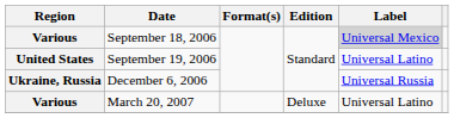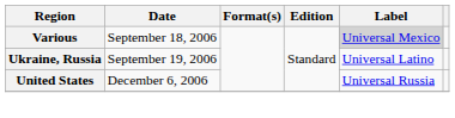 <table class="wikitable plainrowheaders">
 <tr>
 <th scope="col">Region</th>
 <th scope="col">Date</th>
 <th scope="col">Format(s)</th>
 <th scope="col">Edition</th>
 <th scope="col">Label</th>
 <th scope="col"></th>
 </tr>
 <tr>
 <th scope="row">Various</th>
 <td>September 18, 2006</td>
 <td rowspan="3"></td>
 <td rowspan="3">Standard</td>
 <td style="background: lightgrey;"><a href='#'>Universal Mexico</a></td>
 <td style="text-align:center;"></td>
 </tr>
 <tr>
-<th scope="row">United States</th>
+<th scope="row">Ukraine, Russia</th>
 <td>September 19, 2006</td>
 <td><a href='#'>Universal Latino</a></td>
 <td style="text-align:center;"></td>
 </tr>
 <tr>
-<th scope="row">Ukraine, Russia</th>
+<th scope="row">United States</th>
 <td>December 6, 2006</td>
 <td><a href='#'>Universal Russia</a></td>
 <td style="text-align:center;"></td>
 </tr>
 <tr>
-<th scope="row">Various</th>
-<td>March 20, 2007</td>
-<td></td>
-<td>Deluxe</td>
-<td>Universal Latino</td>
-<td style="text-align:center;"></td>
-</tr>
-<tr>
 </tr>
 </table>
